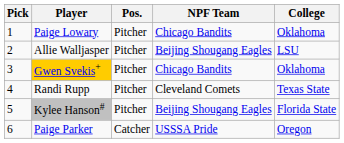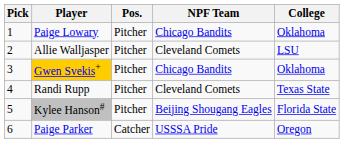 <table class="wikitable">
 <tr>
 <th>Pick</th>
 <th>Player</th>
 <th>Pos.</th>
 <th>NPF Team</th>
 <th>College</th>
 </tr>
 <tr>
 <td>1</td>
 <td><a href='#'>Paige Lowary</a></td>
 <td>Pitcher</td>
 <td><a href='#'>Chicago Bandits</a></td>
 <td><a href='#'>Oklahoma</a></td>
 </tr>
 <tr>
 <td>2</td>
 <td>Allie Walljasper</td>
 <td>Pitcher</td>
-<td><a href='#'>Beijing Shougang Eagles</a></td>
+<td>Cleveland Comets</td>
 <td><a href='#'>LSU</a></td>
 </tr>
 <tr>
 <td>3</td>
 <td style="background:#FFCC00;"><a href='#'>Gwen Svekis</a><sup>+</sup></td>
 <td>Pitcher</td>
 <td><a href='#'>Chicago Bandits</a></td>
 <td><a href='#'>Oklahoma</a></td>
 </tr>
 <tr>
 <td>4</td>
 <td>Randi Rupp</td>
 <td>Pitcher</td>
 <td>Cleveland Comets</td>
 <td><a href='#'>Texas State</a></td>
 </tr>
 <tr>
 <td>5</td>
 <td style="background:#C0C0C0;">Kylee Hanson<sup>#</sup></td>
 <td>Pitcher</td>
 <td><a href='#'>Beijing Shougang Eagles</a></td>
 <td><a href='#'>Florida State</a></td>
 </tr>
 <tr>
 <td>6</td>
 <td><a href='#'>Paige Parker</a></td>
 <td>Catcher</td>
 <td><a href='#'>USSSA Pride</a></td>
 <td><a href='#'>Oregon</a></td>
 </tr>
 </table>
